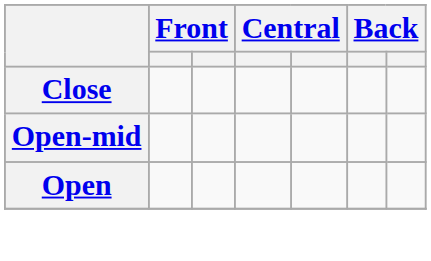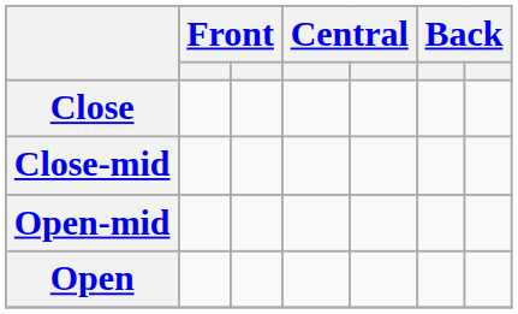 <table class="wikitable" style="text-align: center;">
 <tr>
 <th rowspan="2"></th>
 <th colspan="2"><a href='#'>Front</a></th>
 <th colspan="2"><a href='#'>Central</a></th>
 <th colspan="2"><a href='#'>Back</a></th>
 </tr>
 <tr>
 <th></th>
 <th></th>
 <th></th>
 <th></th>
 <th></th>
 <th></th>
 </tr>
 <tr>
 <th><a href='#'>Close</a></th>
+<td></td>
+<td></td>
+<td></td>
+<td></td>
+<td></td>
+<td></td>
+</tr>
+<tr>
+<th><a href='#'>Close-mid</a></th>
 <td></td>
 <td></td>
 <td></td>
 <td></td>
 <td></td>
 <td></td>
 </tr>
 <tr>
 <th><a href='#'>Open-mid</a></th>
 <td></td>
 <td></td>
 <td></td>
 <td></td>
 <td></td>
 <td></td>
 </tr>
 <tr>
 <th><a href='#'>Open</a></th>
 <td></td>
 <td></td>
 <td></td>
 <td></td>
 <td></td>
 <td></td>
 </tr>
 <tr>
 </tr>
 </table>
